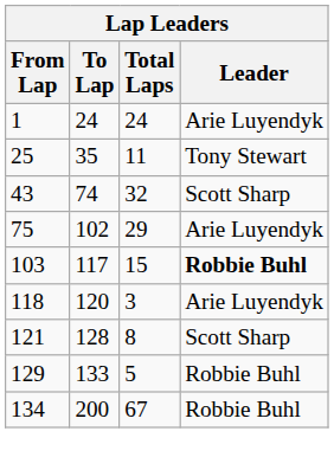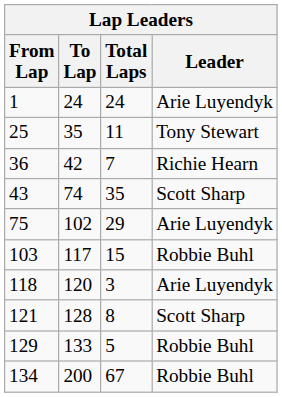 <table class="wikitable">
 <tr>
 <th colspan=4>Lap Leaders</th>
 </tr>
 <tr>
 <th>From<br>Lap</th>
 <th>To<br>Lap</th>
 <th>Total<br>Laps</th>
 <th>Leader</th>
 </tr>
 <tr>
 <td>1</td>
 <td>24</td>
 <td>24</td>
 <td>Arie Luyendyk</td>
 </tr>
 <tr>
 <td>25</td>
 <td>35</td>
 <td>11</td>
 <td>Tony Stewart</td>
 </tr>
 <tr>
+<td>36</td>
+<td>42</td>
+<td>7</td>
+<td>Richie Hearn</td>
+</tr>
+<tr>
 <td>43</td>
 <td>74</td>
-<td>32</td>
+<td>35</td>
 <td>Scott Sharp</td>
 </tr>
 <tr>
 <td>75</td>
 <td>102</td>
 <td>29</td>
 <td>Arie Luyendyk</td>
 </tr>
 <tr>
 <td>103</td>
 <td>117</td>
 <td>15</td>
-<td><strong>Robbie Buhl</strong></td>
+<td>Robbie Buhl</td>
 </tr>
 <tr>
 <td>118</td>
 <td>120</td>
 <td>3</td>
 <td>Arie Luyendyk</td>
 </tr>
 <tr>
 <td>121</td>
 <td>128</td>
 <td>8</td>
 <td>Scott Sharp</td>
 </tr>
 <tr>
 <td>129</td>
 <td>133</td>
 <td>5</td>
 <td>Robbie Buhl</td>
 </tr>
 <tr>
 <td>134</td>
 <td>200</td>
 <td>67</td>
 <td>Robbie Buhl</td>
 </tr>
 </table>
